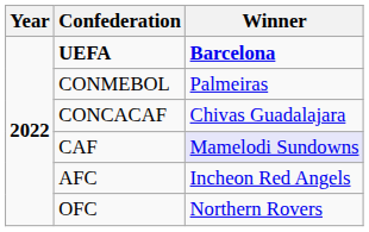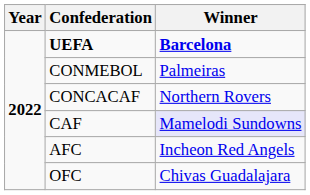 <table class="wikitable">
 <tr>
 <th>Year</th>
 <th>Confederation</th>
 <th>Winner</th>
 </tr>
 <tr>
 <td rowspan="6"><strong>2022</strong></td>
 <td style="text-align:left;"><strong>UEFA</strong></td>
 <td style="text-align:left;"><strong> <a href='#'>Barcelona</a></strong></td>
 </tr>
 <tr>
 <td style="text-align:left;">CONMEBOL</td>
 <td style="text-align:left;"> <a href='#'>Palmeiras</a></td>
 </tr>
 <tr>
 <td style="text-align:left;">CONCACAF</td>
-<td style="text-align:left;"> <a href='#'>Chivas Guadalajara</a></td>
+<td style="text-align:left;"> <a href='#'>Northern Rovers</a></td>
 </tr>
 <tr>
 <td style="text-align:left;">CAF</td>
 <td style="background: lavender; text-align:left;"> <a href='#'>Mamelodi Sundowns</a></td>
 </tr>
 <tr>
 <td style="text-align:left;">AFC</td>
 <td style="text-align:left;"> <a href='#'>Incheon Red Angels</a></td>
 </tr>
 <tr>
 <td style="text-align:left;">OFC</td>
-<td style="text-align:left;"> <a href='#'>Northern Rovers</a></td>
+<td style="text-align:left;"> <a href='#'>Chivas Guadalajara</a></td>
 </tr>
 </table>
